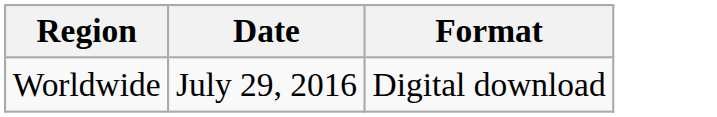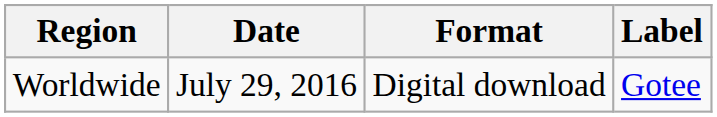 <table class="wikitable">
 <tr>
 <th>Region</th>
 <th>Date</th>
 <th>Format</th>
+<th>Label</th>
 </tr>
 <tr>
 <td>Worldwide</td>
 <td>July 29, 2016</td>
 <td>Digital download</td>
+<td><a href='#'>Gotee</a></td>
 </tr>
 </table>
